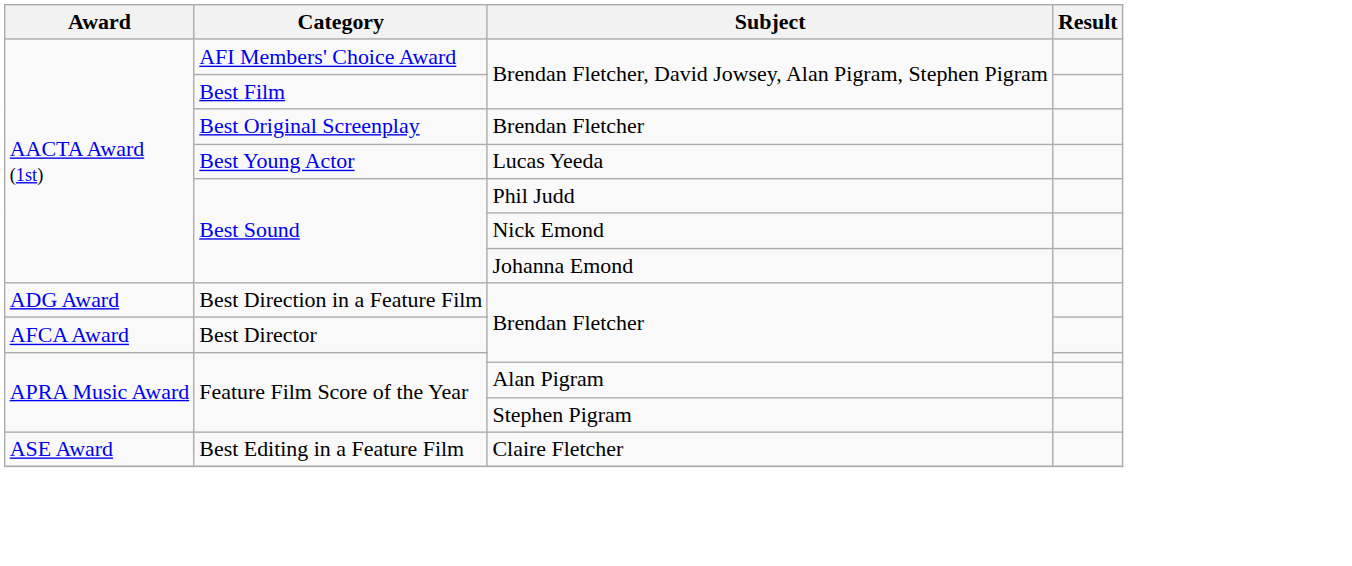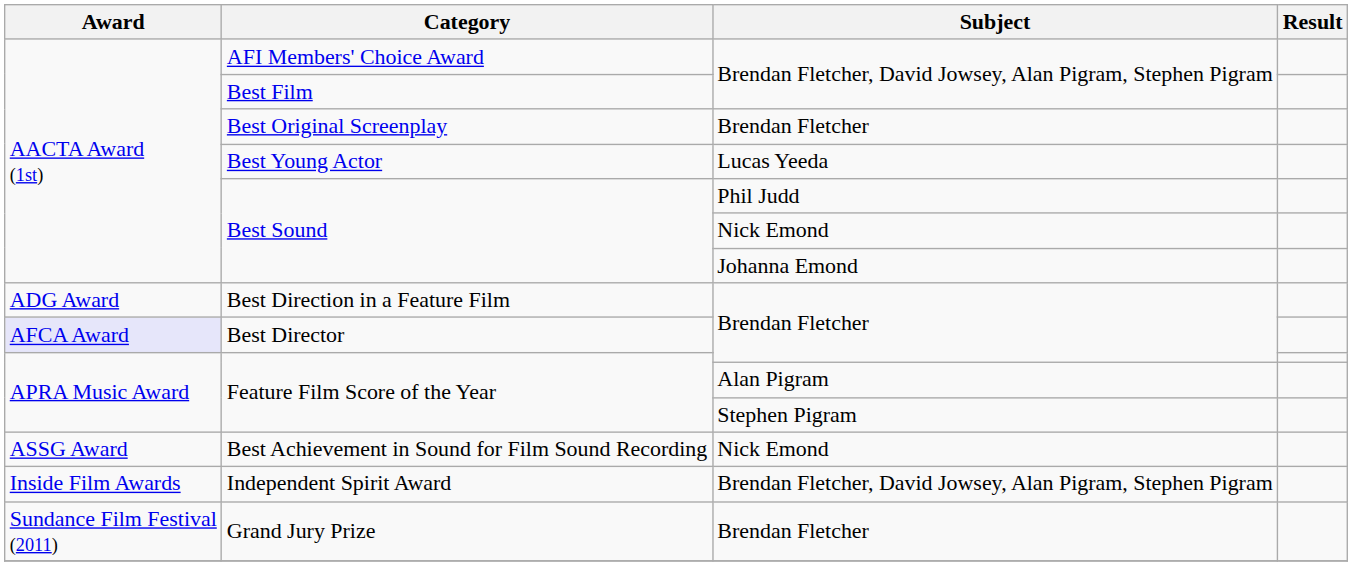 <table class="wikitable">
 <tr>
 <th>Award</th>
 <th>Category</th>
 <th>Subject</th>
 <th>Result</th>
 </tr>
 <tr>
 <td rowspan=7><a href='#'>AACTA Award</a><br><small>(<a href='#'>1st</a>)</small></td>
 <td><a href='#'>AFI Members' Choice Award</a></td>
 <td rowspan=2>Brendan Fletcher, David Jowsey, Alan Pigram, Stephen Pigram</td>
 <td></td>
 </tr>
 <tr>
 <td><a href='#'>Best Film</a></td>
 <td></td>
 </tr>
 <tr>
 <td><a href='#'>Best Original Screenplay</a></td>
 <td>Brendan Fletcher</td>
 <td></td>
 </tr>
 <tr>
 <td><a href='#'>Best Young Actor</a></td>
 <td>Lucas Yeeda</td>
 <td></td>
 </tr>
 <tr>
 <td rowspan=3><a href='#'>Best Sound</a></td>
 <td>Phil Judd</td>
 <td></td>
 </tr>
 <tr>
 <td>Nick Emond</td>
 <td></td>
 </tr>
 <tr>
 <td>Johanna Emond</td>
 <td></td>
 </tr>
 <tr>
 <td><a href='#'>ADG Award</a></td>
 <td>Best Direction in a Feature Film</td>
 <td rowspan=3>Brendan Fletcher</td>
 <td></td>
 </tr>
 <tr>
-<td><a href='#'>AFCA Award</a></td>
+<td style="background: lavender;"><a href='#'>AFCA Award</a></td>
 <td>Best Director</td>
 <td></td>
 </tr>
 <tr>
 <td rowspan=3><a href='#'>APRA Music Award</a></td>
 <td rowspan=3>Feature Film Score of the Year</td>
 <td></td>
 </tr>
 <tr>
 <td>Alan Pigram</td>
 <td></td>
 </tr>
 <tr>
 <td>Stephen Pigram</td>
 <td></td>
 </tr>
 <tr>
-<td><a href='#'>ASE Award</a></td>
-<td>Best Editing in a Feature Film</td>
-<td>Claire Fletcher</td>
+<td><a href='#'>ASSG Award</a></td>
+<td>Best Achievement in Sound for Film Sound Recording</td>
+<td>Nick Emond</td>
+<td></td>
+</tr>
+<tr>
+<td><a href='#'>Inside Film Awards</a></td>
+<td>Independent Spirit Award</td>
+<td>Brendan Fletcher, David Jowsey, Alan Pigram, Stephen Pigram</td>
+<td></td>
+</tr>
+<tr>
+<td><a href='#'>Sundance Film Festival</a><br><small>(<a href='#'>2011</a>)</small></td>
+<td>Grand Jury Prize</td>
+<td>Brendan Fletcher</td>
 <td></td>
 </tr>
 <tr>
 </tr>
 </table>
